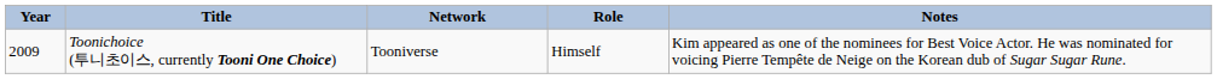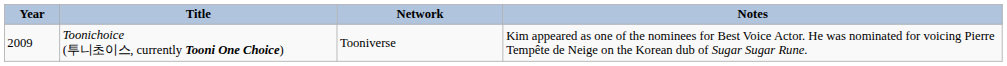 <table class="wikitable"  style="width:100%">
 <tr>
 <th style="background:#b0c4de; width:5%;">Year</th>
 <th style="background:#b0c4de; width:25%;">Title</th>
 <th style="background:#b0c4de; width:15%;">Network</th>
-<th style="background:#b0c4de; width:10%;">Role</th>
 <th style="background:#b0c4de; width:45%;">Notes</th>
 </tr>
 <tr>
 <td>2009</td>
 <td><em>Toonichoice</em><br>(투니초이스, currently <strong><em>Tooni One Choice</em></strong>)</td>
 <td>Tooniverse</td>
-<td>Himself</td>
 <td>Kim appeared as one of the nominees for Best Voice Actor. He was nominated for voicing Pierre Tempête de Neige on the Korean dub of <em>Sugar Sugar Rune</em>.</td>
 </tr>
 </table>
